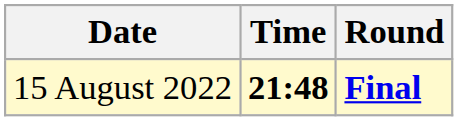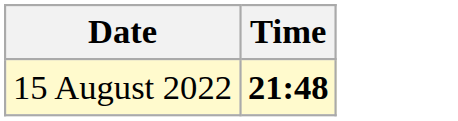 <table class="wikitable">
 <tr>
 <th>Date</th>
 <th>Time</th>
-<th>Round</th>
 </tr>
 <tr style=background:lemonchiffon>
 <td>15 August 2022</td>
 <td><strong>21:48</strong></td>
-<td><strong><a href='#'>Final</a></strong></td>
 </tr>
 </table>
